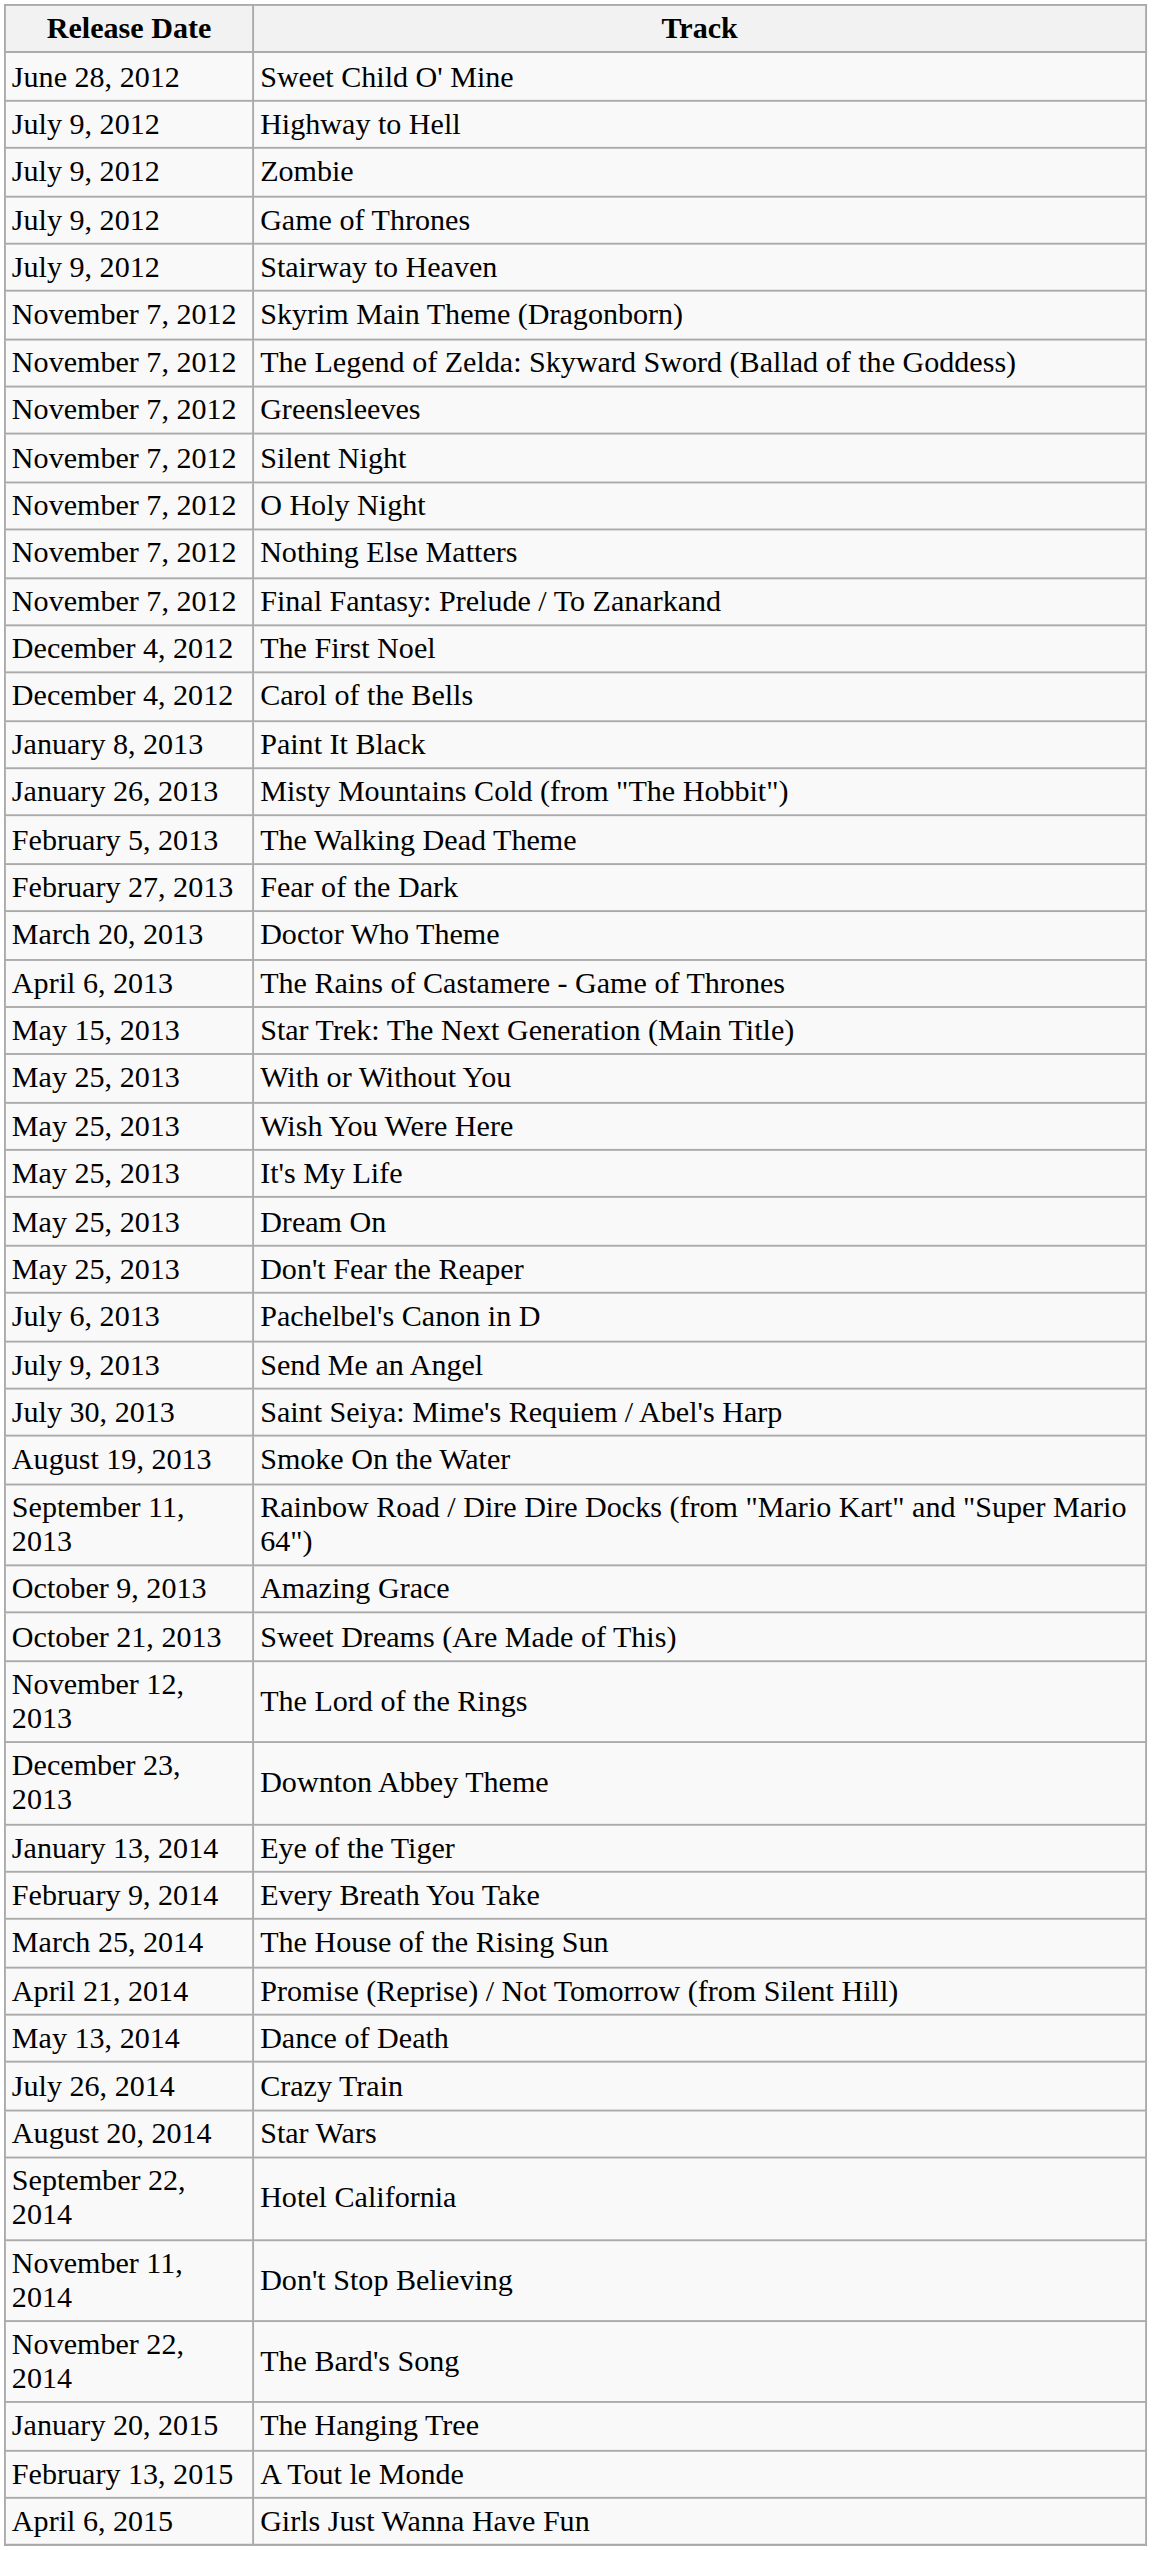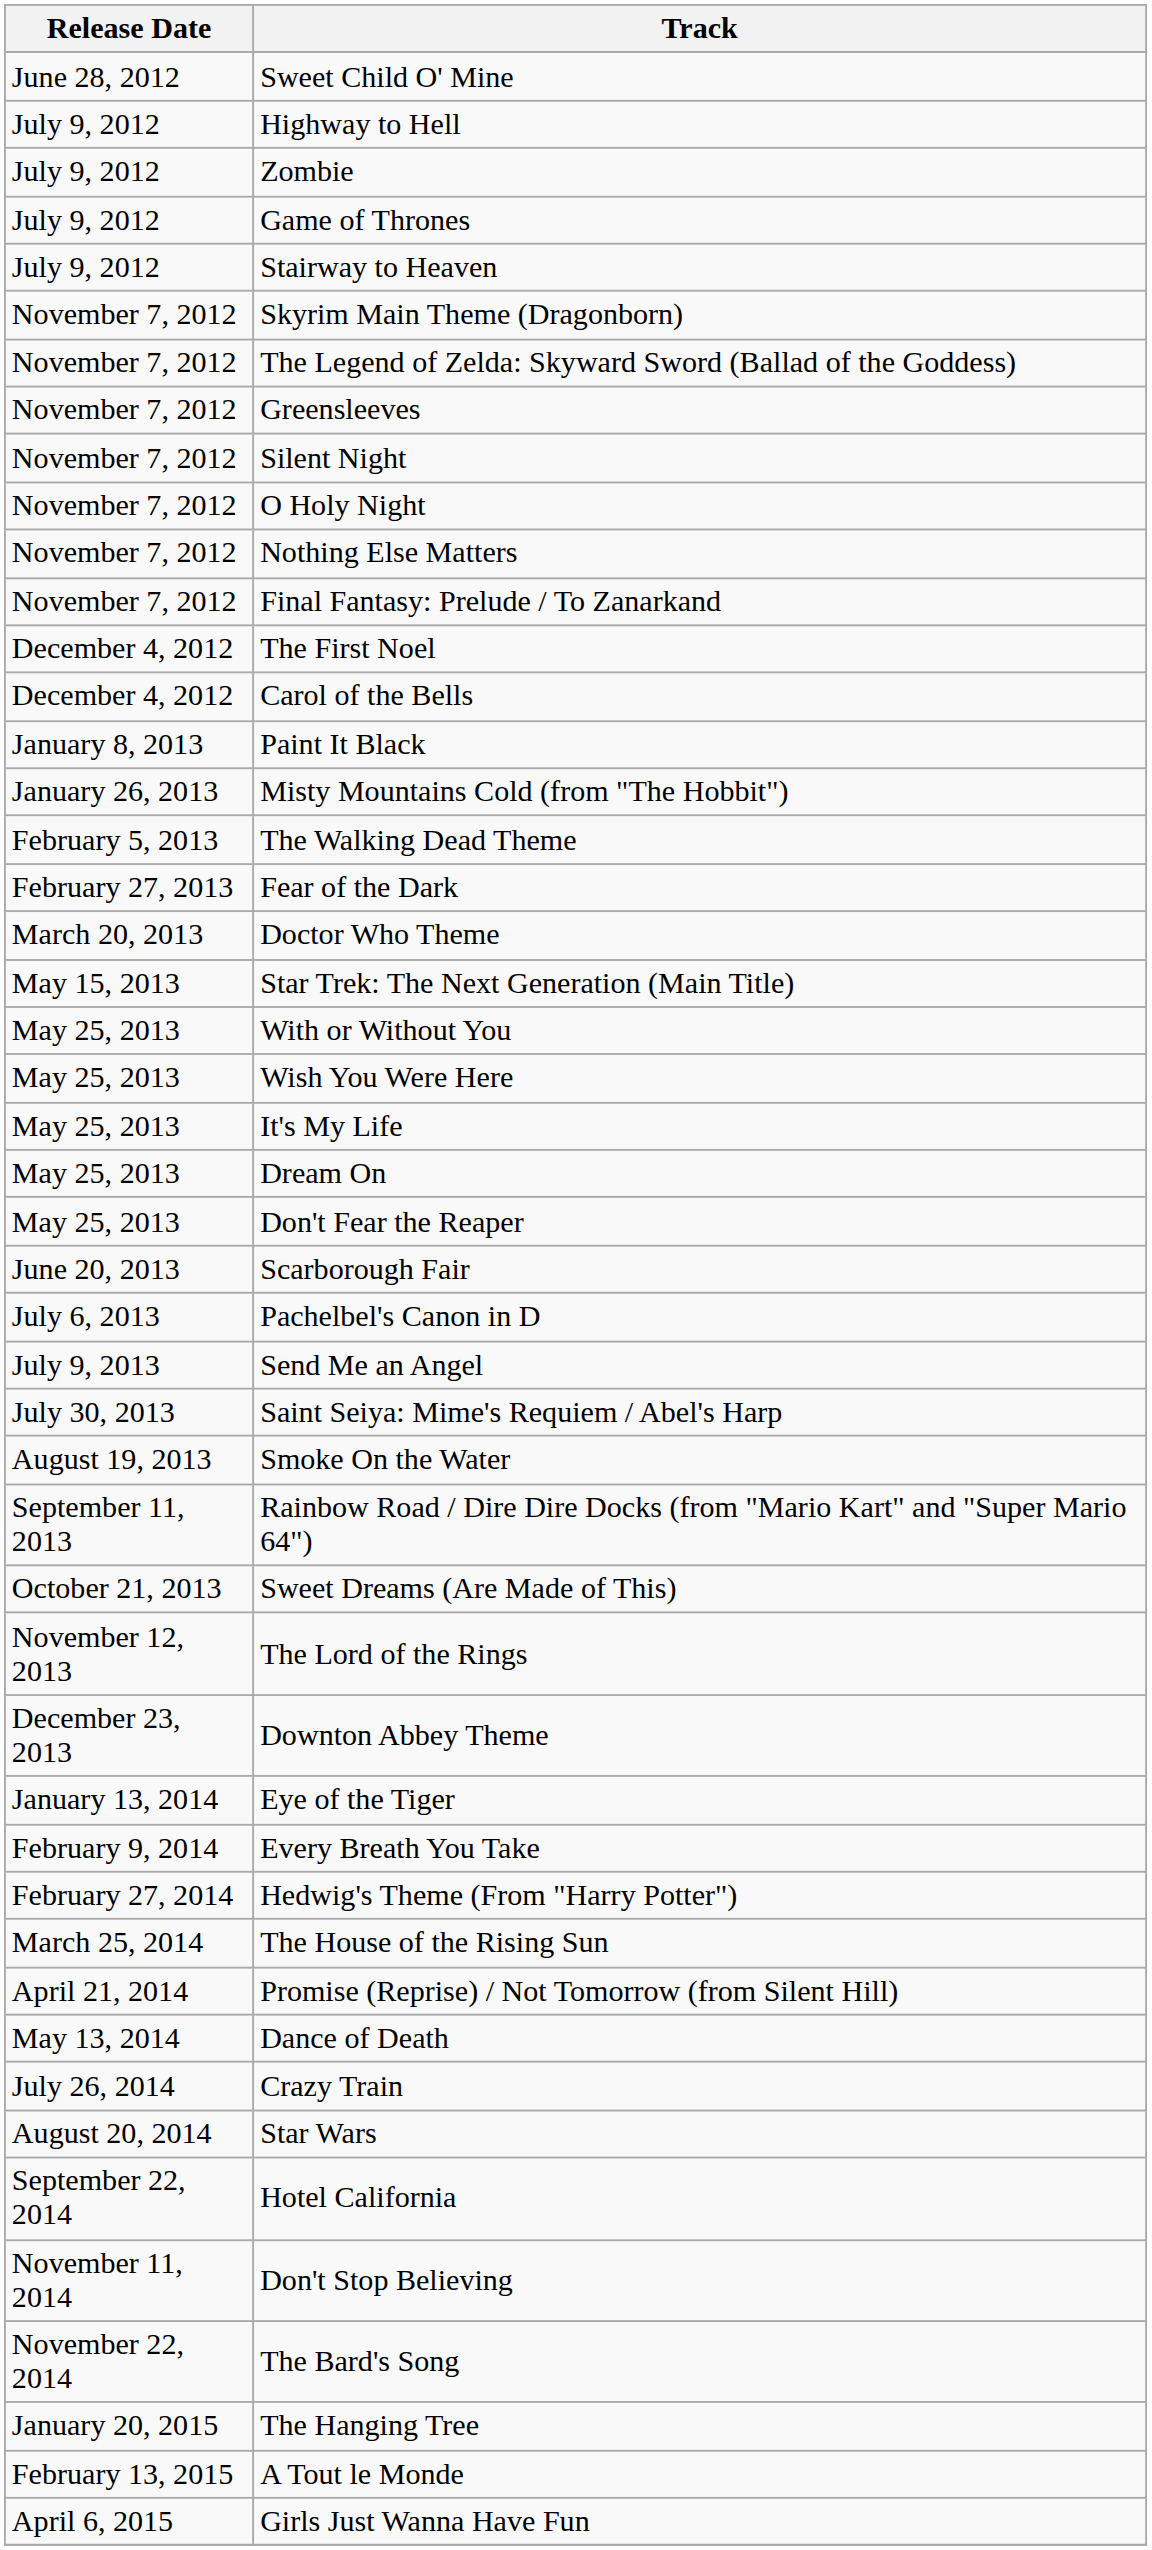 <table class="wikitable collapsible collapsed">
 <tr>
 <th>Release Date</th>
 <th>Track</th>
 </tr>
 <tr>
 </tr>
 <tr>
 <td>June 28, 2012</td>
 <td>Sweet Child O' Mine</td>
 </tr>
 <tr>
 <td>July 9, 2012</td>
 <td>Highway to Hell</td>
 </tr>
 <tr>
 <td>July 9, 2012</td>
 <td>Zombie</td>
 </tr>
 <tr>
 <td>July 9, 2012</td>
 <td>Game of Thrones</td>
 </tr>
 <tr>
 <td>July 9, 2012</td>
 <td>Stairway to Heaven</td>
 </tr>
 <tr>
 <td>November 7, 2012</td>
 <td>Skyrim Main Theme (Dragonborn)</td>
 </tr>
 <tr>
 <td>November 7, 2012</td>
 <td data-sort-value="Legend, of, Zelda:, Skyward, Sword, (Ballad, of, the, Goddess), The">The Legend of Zelda: Skyward Sword (Ballad of the Goddess)</td>
 </tr>
 <tr>
 <td>November 7, 2012</td>
 <td>Greensleeves</td>
 </tr>
 <tr>
 <td>November 7, 2012</td>
 <td>Silent Night</td>
 </tr>
 <tr>
 <td>November 7, 2012</td>
 <td>O Holy Night</td>
 </tr>
 <tr>
 <td>November 7, 2012</td>
 <td>Nothing Else Matters</td>
 </tr>
 <tr>
 <td>November 7, 2012</td>
 <td>Final Fantasy: Prelude / To Zanarkand</td>
 </tr>
 <tr>
 <td>December 4, 2012</td>
 <td data-sort-value="First, Noel, The">The First Noel</td>
 </tr>
 <tr>
 <td>December 4, 2012</td>
 <td>Carol of the Bells</td>
 </tr>
 <tr>
 <td>January 8, 2013</td>
 <td>Paint It Black</td>
 </tr>
 <tr>
 <td>January 26, 2013</td>
 <td>Misty Mountains Cold (from "The Hobbit")</td>
 </tr>
 <tr>
 <td>February 5, 2013</td>
 <td data-sort-value="Walking, Dead, Theme, The">The Walking Dead Theme</td>
 </tr>
 <tr>
 <td>February 27, 2013</td>
 <td>Fear of the Dark</td>
 </tr>
 <tr>
 <td>March 20, 2013</td>
 <td>Doctor Who Theme</td>
 </tr>
 <tr>
-<td>April 6, 2013</td>
-<td data-sort-value="Rains, of, Castamere, - Game of Thrones, The">The Rains of Castamere - Game of Thrones</td>
-</tr>
-<tr>
 <td>May 15, 2013</td>
 <td>Star Trek: The Next Generation (Main Title)</td>
 </tr>
 <tr>
 <td>May 25, 2013</td>
 <td>With or Without You</td>
 </tr>
 <tr>
 <td>May 25, 2013</td>
 <td>Wish You Were Here</td>
 </tr>
 <tr>
 <td>May 25, 2013</td>
 <td>It's My Life</td>
 </tr>
 <tr>
 <td>May 25, 2013</td>
 <td>Dream On</td>
 </tr>
 <tr>
 <td>May 25, 2013</td>
 <td>Don't Fear the Reaper</td>
 </tr>
 <tr>
+<td>June 20, 2013</td>
+<td>Scarborough Fair</td>
+</tr>
+<tr>
 <td>July 6, 2013</td>
 <td>Pachelbel's Canon in D</td>
 </tr>
 <tr>
 <td>July 9, 2013</td>
 <td>Send Me an Angel</td>
 </tr>
 <tr>
 <td>July 30, 2013</td>
 <td>Saint Seiya: Mime's Requiem / Abel's Harp</td>
 </tr>
 <tr>
 <td>August 19, 2013</td>
 <td>Smoke On the Water</td>
 </tr>
 <tr>
 <td>September 11, 2013</td>
 <td>Rainbow Road / Dire Dire Docks (from "Mario Kart" and "Super Mario 64")</td>
 </tr>
 <tr>
-<td>October 9, 2013</td>
-<td>Amazing Grace</td>
-</tr>
-<tr>
 <td>October 21, 2013</td>
 <td>Sweet Dreams (Are Made of This)</td>
 </tr>
 <tr>
 <td>November 12, 2013</td>
 <td>The Lord of the Rings</td>
 </tr>
 <tr>
 <td>December 23, 2013</td>
 <td>Downton Abbey Theme</td>
 </tr>
 <tr>
 <td>January 13, 2014</td>
 <td>Eye of the Tiger</td>
 </tr>
 <tr>
 <td>February 9, 2014</td>
 <td>Every Breath You Take</td>
+</tr>
+<tr>
+<td>February 27, 2014</td>
+<td>Hedwig's Theme (From "Harry Potter")</td>
 </tr>
 <tr>
 <td>March 25, 2014</td>
 <td>The House of the Rising Sun</td>
 </tr>
 <tr>
 <td>April 21, 2014</td>
 <td>Promise (Reprise) / Not Tomorrow (from Silent Hill)</td>
 </tr>
 <tr>
 <td>May 13, 2014</td>
 <td>Dance of Death</td>
 </tr>
 <tr>
 <td>July 26, 2014</td>
 <td>Crazy Train</td>
 </tr>
 <tr>
 <td>August 20, 2014</td>
 <td>Star Wars</td>
 </tr>
 <tr>
 <td>September 22, 2014</td>
 <td>Hotel California</td>
 </tr>
 <tr>
 <td>November 11, 2014</td>
 <td>Don't Stop Believing</td>
 </tr>
 <tr>
 <td>November 22, 2014</td>
 <td>The Bard's Song</td>
 </tr>
 <tr>
 <td>January 20, 2015</td>
 <td>The Hanging Tree</td>
 </tr>
 <tr>
 <td>February 13, 2015</td>
 <td>A Tout le Monde</td>
 </tr>
 <tr>
 <td>April 6, 2015</td>
 <td>Girls Just Wanna Have Fun</td>
 </tr>
 <tr>
 </tr>
 </table>
